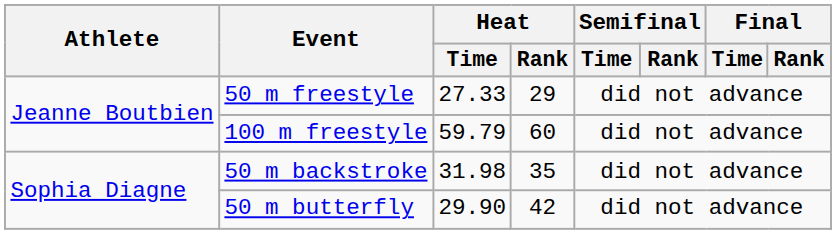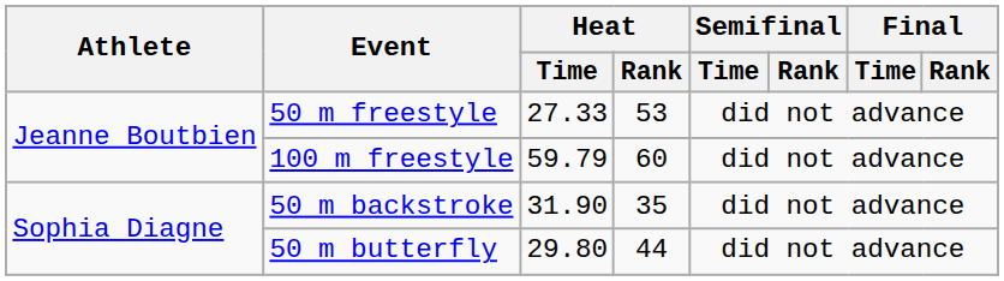 <table class=wikitable style="font-size:90%">
 <tr>
 <th rowspan="2">Athlete</th>
 <th rowspan="2">Event</th>
 <th colspan="2">Heat</th>
 <th colspan="2">Semifinal</th>
 <th colspan="2">Final</th>
 </tr>
 <tr style="font-size:95%">
 <th>Time</th>
 <th>Rank</th>
 <th>Time</th>
 <th>Rank</th>
 <th>Time</th>
 <th>Rank</th>
 </tr>
 <tr align=center>
 <td align=left rowspan=2><a href='#'>Jeanne Boutbien</a></td>
 <td align=left><a href='#'>50 m freestyle</a></td>
 <td>27.33</td>
-<td>29</td>
+<td>53</td>
 <td colspan=4>did not advance</td>
 </tr>
 <tr align=center>
 <td align=left><a href='#'>100 m freestyle</a></td>
 <td>59.79</td>
 <td>60</td>
 <td colspan=4>did not advance</td>
 </tr>
 <tr align=center>
 <td align=left rowspan=2><a href='#'>Sophia Diagne</a></td>
 <td align=left><a href='#'>50 m backstroke</a></td>
-<td>31.98</td>
+<td>31.90</td>
 <td>35</td>
 <td colspan=4>did not advance</td>
 </tr>
 <tr align=center>
 <td align=left><a href='#'>50 m butterfly</a></td>
-<td>29.90</td>
-<td>42</td>
+<td>29.80</td>
+<td>44</td>
 <td colspan=4>did not advance</td>
 </tr>
 </table>
